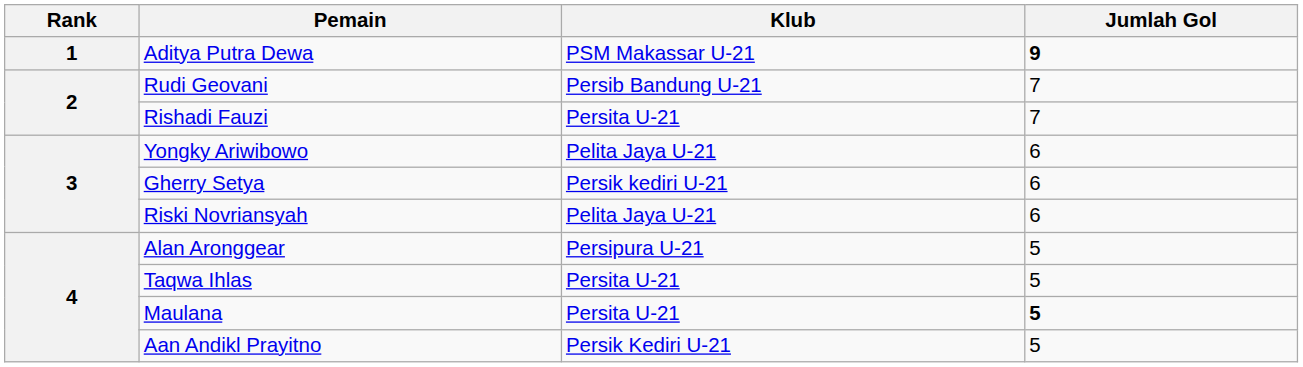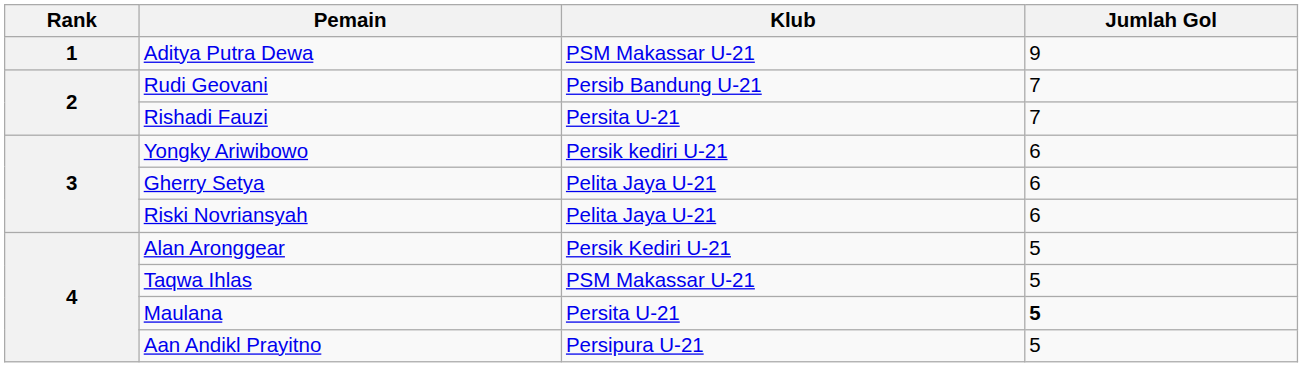 <table class="wikitable" style="width:80%;">
 <tr>
 <th>Rank</th>
 <th>Pemain</th>
 <th>Klub</th>
 <th>Jumlah Gol</th>
 </tr>
 <tr>
 <th>1</th>
 <td><a href='#'>Aditya Putra Dewa</a></td>
 <td><a href='#'>PSM Makassar U-21</a></td>
-<td><strong>9</strong></td>
+<td>9</td>
 </tr>
 <tr>
 <th rowspan="2">2</th>
 <td><a href='#'>Rudi Geovani</a></td>
 <td><a href='#'>Persib Bandung U-21</a></td>
 <td>7</td>
 </tr>
 <tr>
 <td><a href='#'>Rishadi Fauzi</a></td>
 <td><a href='#'>Persita U-21</a></td>
 <td>7</td>
 </tr>
 <tr>
 <th rowspan="3">3</th>
 <td><a href='#'>Yongky Ariwibowo</a></td>
-<td><a href='#'>Pelita Jaya U-21</a></td>
+<td><a href='#'>Persik kediri U-21</a></td>
 <td>6</td>
 </tr>
 <tr>
 <td><a href='#'>Gherry Setya</a></td>
-<td><a href='#'>Persik kediri U-21</a></td>
+<td><a href='#'>Pelita Jaya U-21</a></td>
 <td>6</td>
 </tr>
 <tr>
 <td><a href='#'>Riski Novriansyah</a></td>
 <td><a href='#'>Pelita Jaya U-21</a></td>
 <td>6</td>
 </tr>
 <tr>
 <th rowspan="4">4</th>
 <td><a href='#'>Alan Aronggear</a></td>
-<td><a href='#'>Persipura U-21</a></td>
+<td><a href='#'>Persik Kediri U-21</a></td>
 <td>5</td>
 </tr>
 <tr>
 <td><a href='#'>Taqwa Ihlas</a></td>
-<td><a href='#'>Persita U-21</a></td>
+<td><a href='#'>PSM Makassar U-21</a></td>
 <td>5</td>
 </tr>
 <tr>
 <td><a href='#'>Maulana</a></td>
 <td><a href='#'>Persita U-21</a></td>
 <td><strong>5</strong></td>
 </tr>
 <tr>
 <td><a href='#'>Aan Andikl Prayitno</a></td>
-<td><a href='#'>Persik Kediri U-21</a></td>
+<td><a href='#'>Persipura U-21</a></td>
 <td>5</td>
 </tr>
 </table>
